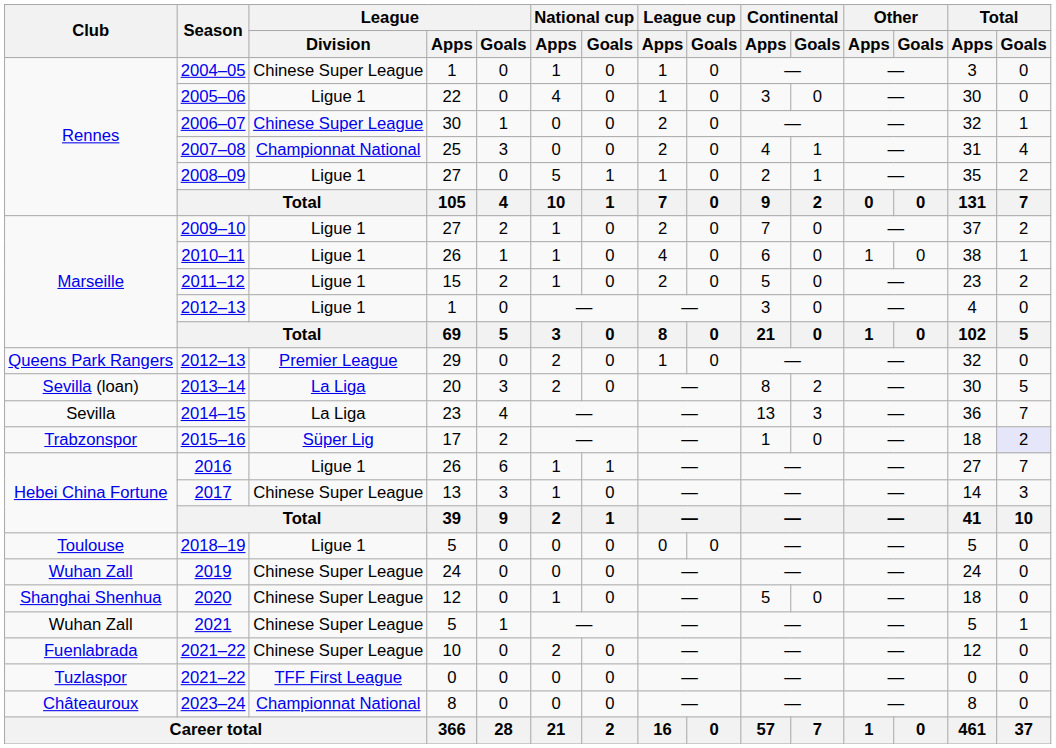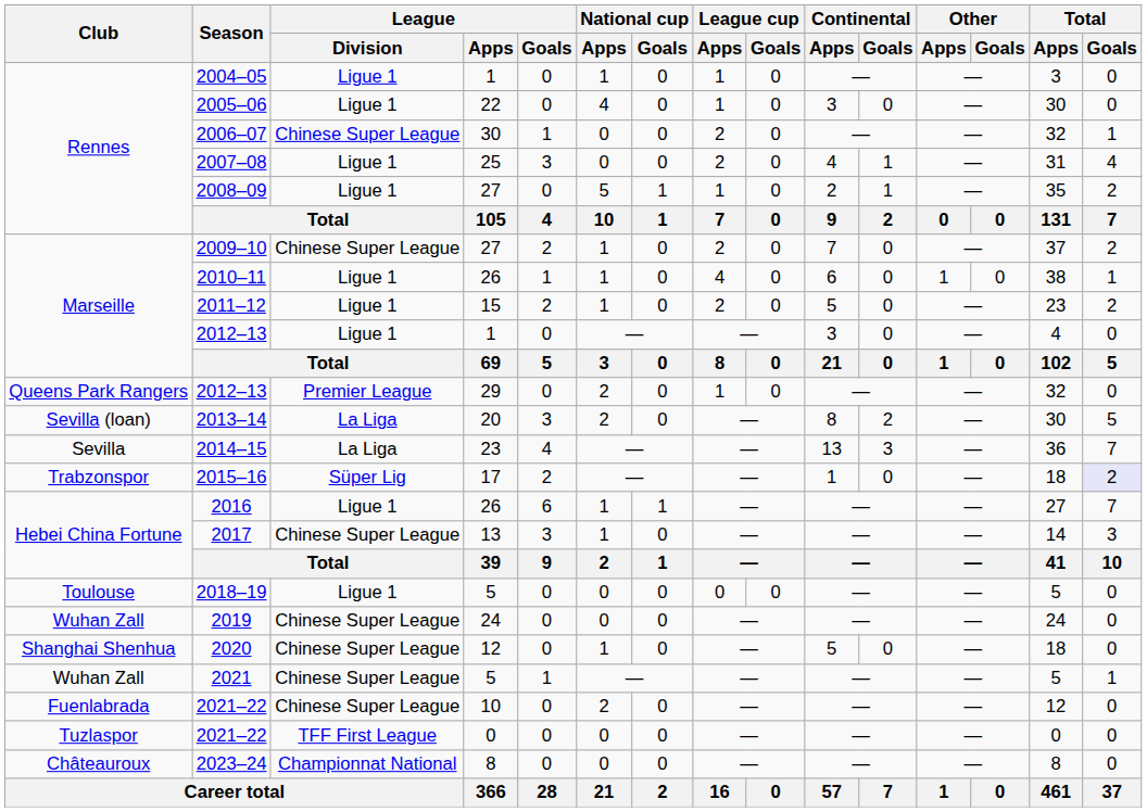 <table class="wikitable" style="text-align:center">
 <tr>
 <th rowspan="2">Club</th>
 <th rowspan="2">Season</th>
 <th colspan="3">League</th>
 <th colspan="2">National cup</th>
 <th colspan="2">League cup</th>
 <th colspan="2">Continental</th>
 <th colspan="2">Other</th>
 <th colspan="2">Total</th>
 </tr>
 <tr>
 <th>Division</th>
 <th>Apps</th>
 <th>Goals</th>
 <th>Apps</th>
 <th>Goals</th>
 <th>Apps</th>
 <th>Goals</th>
 <th>Apps</th>
 <th>Goals</th>
 <th>Apps</th>
 <th>Goals</th>
 <th>Apps</th>
 <th>Goals</th>
 </tr>
 <tr>
 <td rowspan="6"><a href='#'>Rennes</a></td>
 <td><a href='#'>2004–05</a></td>
-<td>Chinese Super League</td>
+<td><a href='#'>Ligue 1</a></td>
 <td>1</td>
 <td>0</td>
 <td>1</td>
 <td>0</td>
 <td>1</td>
 <td>0</td>
 <td colspan="2">—</td>
 <td colspan="2">—</td>
 <td>3</td>
 <td>0</td>
 </tr>
 <tr>
 <td><a href='#'>2005–06</a></td>
 <td>Ligue 1</td>
 <td>22</td>
 <td>0</td>
 <td>4</td>
 <td>0</td>
 <td>1</td>
 <td>0</td>
 <td>3</td>
 <td>0</td>
 <td colspan="2">—</td>
 <td>30</td>
 <td>0</td>
 </tr>
 <tr>
 <td><a href='#'>2006–07</a></td>
 <td><a href='#'>Chinese Super League</a></td>
 <td>30</td>
 <td>1</td>
 <td>0</td>
 <td>0</td>
 <td>2</td>
 <td>0</td>
 <td colspan="2">—</td>
 <td colspan="2">—</td>
 <td>32</td>
 <td>1</td>
 </tr>
 <tr>
 <td><a href='#'>2007–08</a></td>
-<td><a href='#'>Championnat National</a></td>
+<td>Ligue 1</td>
 <td>25</td>
 <td>3</td>
 <td>0</td>
 <td>0</td>
 <td>2</td>
 <td>0</td>
 <td>4</td>
 <td>1</td>
 <td colspan="2">—</td>
 <td>31</td>
 <td>4</td>
 </tr>
 <tr>
 <td><a href='#'>2008–09</a></td>
 <td>Ligue 1</td>
 <td>27</td>
 <td>0</td>
 <td>5</td>
 <td>1</td>
 <td>1</td>
 <td>0</td>
 <td>2</td>
 <td>1</td>
 <td colspan="2">—</td>
 <td>35</td>
 <td>2</td>
 </tr>
 <tr>
 <th colspan="2">Total</th>
 <th>105</th>
 <th>4</th>
 <th>10</th>
 <th>1</th>
 <th>7</th>
 <th>0</th>
 <th>9</th>
 <th>2</th>
 <th>0</th>
 <th>0</th>
 <th>131</th>
 <th>7</th>
 </tr>
 <tr>
 <td rowspan="5"><a href='#'>Marseille</a></td>
 <td><a href='#'>2009–10</a></td>
-<td>Ligue 1</td>
+<td>Chinese Super League</td>
 <td>27</td>
 <td>2</td>
 <td>1</td>
 <td>0</td>
 <td>2</td>
 <td>0</td>
 <td>7</td>
 <td>0</td>
 <td colspan="2">—</td>
 <td>37</td>
 <td>2</td>
 </tr>
 <tr>
 <td><a href='#'>2010–11</a></td>
 <td>Ligue 1</td>
 <td>26</td>
 <td>1</td>
 <td>1</td>
 <td>0</td>
 <td>4</td>
 <td>0</td>
 <td>6</td>
 <td>0</td>
 <td>1</td>
 <td>0</td>
 <td>38</td>
 <td>1</td>
 </tr>
 <tr>
 <td><a href='#'>2011–12</a></td>
 <td>Ligue 1</td>
 <td>15</td>
 <td>2</td>
 <td>1</td>
 <td>0</td>
 <td>2</td>
 <td>0</td>
 <td>5</td>
 <td>0</td>
 <td colspan="2">—</td>
 <td>23</td>
 <td>2</td>
 </tr>
 <tr>
 <td><a href='#'>2012–13</a></td>
 <td>Ligue 1</td>
 <td>1</td>
 <td>0</td>
 <td colspan="2">—</td>
 <td colspan="2">—</td>
 <td>3</td>
 <td>0</td>
 <td colspan="2">—</td>
 <td>4</td>
 <td>0</td>
 </tr>
 <tr>
 <th colspan="2">Total</th>
 <th>69</th>
 <th>5</th>
 <th>3</th>
 <th>0</th>
 <th>8</th>
 <th>0</th>
 <th>21</th>
 <th>0</th>
 <th>1</th>
 <th>0</th>
 <th>102</th>
 <th>5</th>
 </tr>
 <tr>
 <td><a href='#'>Queens Park Rangers</a></td>
 <td><a href='#'>2012–13</a></td>
 <td><a href='#'>Premier League</a></td>
 <td>29</td>
 <td>0</td>
 <td>2</td>
 <td>0</td>
 <td>1</td>
 <td>0</td>
 <td colspan="2">—</td>
 <td colspan="2">—</td>
 <td>32</td>
 <td>0</td>
 </tr>
 <tr>
 <td><a href='#'>Sevilla</a> (loan)</td>
 <td><a href='#'>2013–14</a></td>
 <td><a href='#'>La Liga</a></td>
 <td>20</td>
 <td>3</td>
 <td>2</td>
 <td>0</td>
 <td colspan="2">—</td>
 <td>8</td>
 <td>2</td>
 <td colspan="2">—</td>
 <td>30</td>
 <td>5</td>
 </tr>
 <tr>
 <td>Sevilla</td>
 <td><a href='#'>2014–15</a></td>
 <td>La Liga</td>
 <td>23</td>
 <td>4</td>
 <td colspan="2">—</td>
 <td colspan="2">—</td>
 <td>13</td>
 <td>3</td>
 <td colspan="2">—</td>
 <td>36</td>
 <td>7</td>
 </tr>
 <tr>
 <td><a href='#'>Trabzonspor</a></td>
 <td><a href='#'>2015–16</a></td>
 <td><a href='#'>Süper Lig</a></td>
 <td>17</td>
 <td>2</td>
 <td colspan="2">—</td>
 <td colspan="2">—</td>
 <td>1</td>
 <td>0</td>
 <td colspan="2">—</td>
 <td>18</td>
 <td style="background: lavender;">2</td>
 </tr>
 <tr>
 <td rowspan="3"><a href='#'>Hebei China Fortune</a></td>
 <td><a href='#'>2016</a></td>
 <td>Ligue 1</td>
 <td>26</td>
 <td>6</td>
 <td>1</td>
 <td>1</td>
 <td colspan="2">—</td>
 <td colspan="2">—</td>
 <td colspan="2">—</td>
 <td>27</td>
 <td>7</td>
 </tr>
 <tr>
 <td><a href='#'>2017</a></td>
 <td>Chinese Super League</td>
 <td>13</td>
 <td>3</td>
 <td>1</td>
 <td>0</td>
 <td colspan="2">—</td>
 <td colspan="2">—</td>
 <td colspan="2">—</td>
 <td>14</td>
 <td>3</td>
 </tr>
 <tr>
 <th colspan="2">Total</th>
 <th>39</th>
 <th>9</th>
 <th>2</th>
 <th>1</th>
 <th colspan="2">—</th>
 <th colspan="2">—</th>
 <th colspan="2">—</th>
 <th>41</th>
 <th>10</th>
 </tr>
 <tr>
 <td><a href='#'>Toulouse</a></td>
 <td><a href='#'>2018–19</a></td>
 <td>Ligue 1</td>
 <td>5</td>
 <td>0</td>
 <td>0</td>
 <td>0</td>
 <td>0</td>
 <td>0</td>
 <td colspan="2">—</td>
 <td colspan="2">—</td>
 <td>5</td>
 <td>0</td>
 </tr>
 <tr>
 <td><a href='#'>Wuhan Zall</a></td>
 <td><a href='#'>2019</a></td>
 <td>Chinese Super League</td>
 <td>24</td>
 <td>0</td>
 <td>0</td>
 <td>0</td>
 <td colspan="2">—</td>
 <td colspan="2">—</td>
 <td colspan="2">—</td>
 <td>24</td>
 <td>0</td>
 </tr>
 <tr>
 <td><a href='#'>Shanghai Shenhua</a></td>
 <td><a href='#'>2020</a></td>
 <td>Chinese Super League</td>
 <td>12</td>
 <td>0</td>
 <td>1</td>
 <td>0</td>
 <td colspan="2">—</td>
 <td>5</td>
 <td>0</td>
 <td colspan="2">—</td>
 <td>18</td>
 <td>0</td>
 </tr>
 <tr>
 <td>Wuhan Zall</td>
 <td><a href='#'>2021</a></td>
 <td>Chinese Super League</td>
 <td>5</td>
 <td>1</td>
 <td colspan="2">—</td>
 <td colspan="2">—</td>
 <td colspan="2">—</td>
 <td colspan="2">—</td>
 <td>5</td>
 <td>1</td>
 </tr>
 <tr>
 <td><a href='#'>Fuenlabrada</a></td>
 <td><a href='#'>2021–22</a></td>
 <td>Chinese Super League</td>
 <td>10</td>
 <td>0</td>
 <td>2</td>
 <td>0</td>
 <td colspan="2">—</td>
 <td colspan="2">—</td>
 <td colspan="2">—</td>
 <td>12</td>
 <td>0</td>
 </tr>
 <tr>
 <td><a href='#'>Tuzlaspor</a></td>
 <td><a href='#'>2021–22</a></td>
 <td><a href='#'>TFF First League</a></td>
 <td>0</td>
 <td>0</td>
 <td>0</td>
 <td>0</td>
 <td colspan="2">—</td>
 <td colspan="2">—</td>
 <td colspan="2">—</td>
 <td>0</td>
 <td>0</td>
 </tr>
 <tr>
 <td><a href='#'>Châteauroux</a></td>
 <td><a href='#'>2023–24</a></td>
 <td><a href='#'>Championnat National</a></td>
 <td>8</td>
 <td>0</td>
 <td>0</td>
 <td>0</td>
 <td colspan="2">—</td>
 <td colspan="2">—</td>
 <td colspan="2">—</td>
 <td>8</td>
 <td>0</td>
 </tr>
 <tr>
 <th colspan="3">Career total</th>
 <th>366</th>
 <th>28</th>
 <th>21</th>
 <th>2</th>
 <th>16</th>
 <th>0</th>
 <th>57</th>
 <th>7</th>
 <th>1</th>
 <th>0</th>
 <th>461</th>
 <th>37</th>
 </tr>
 </table>
